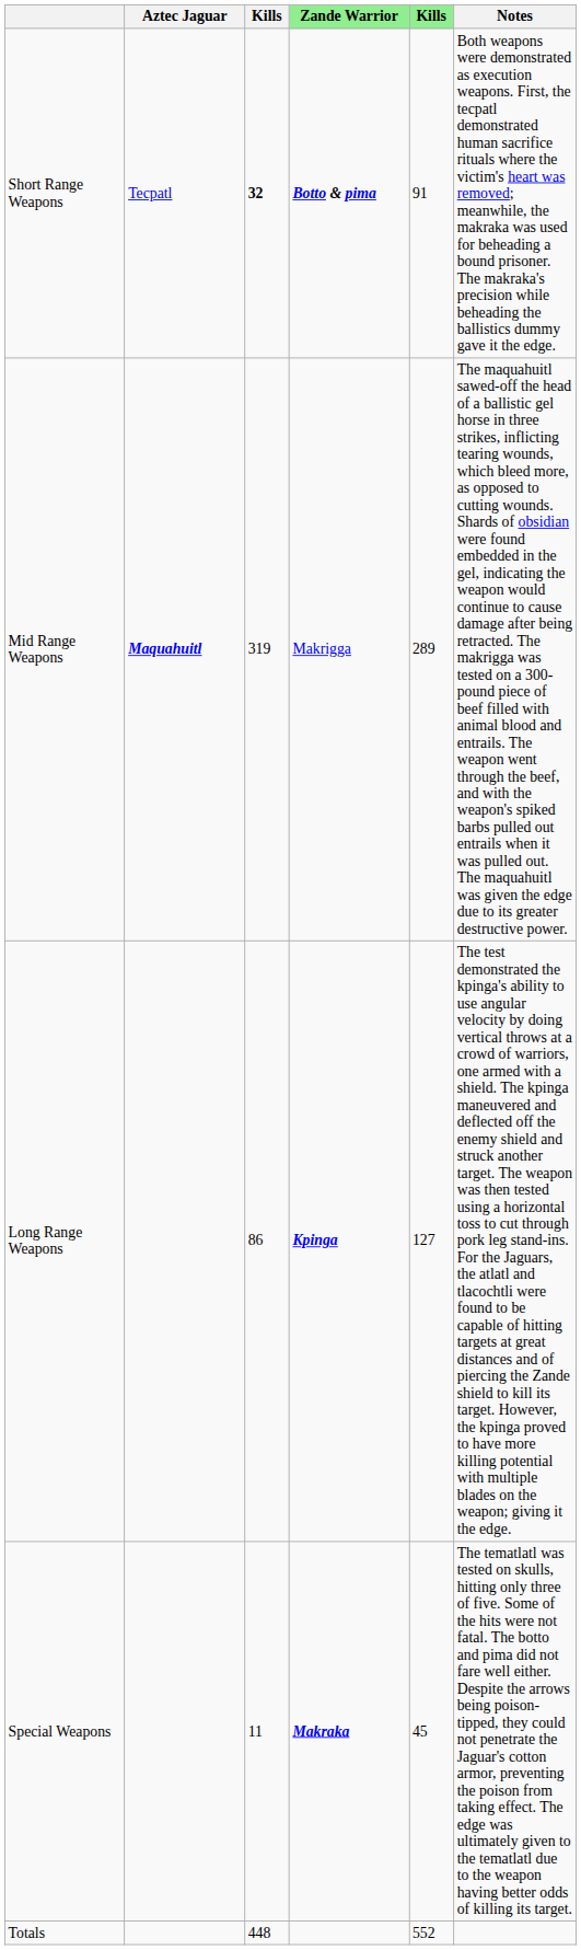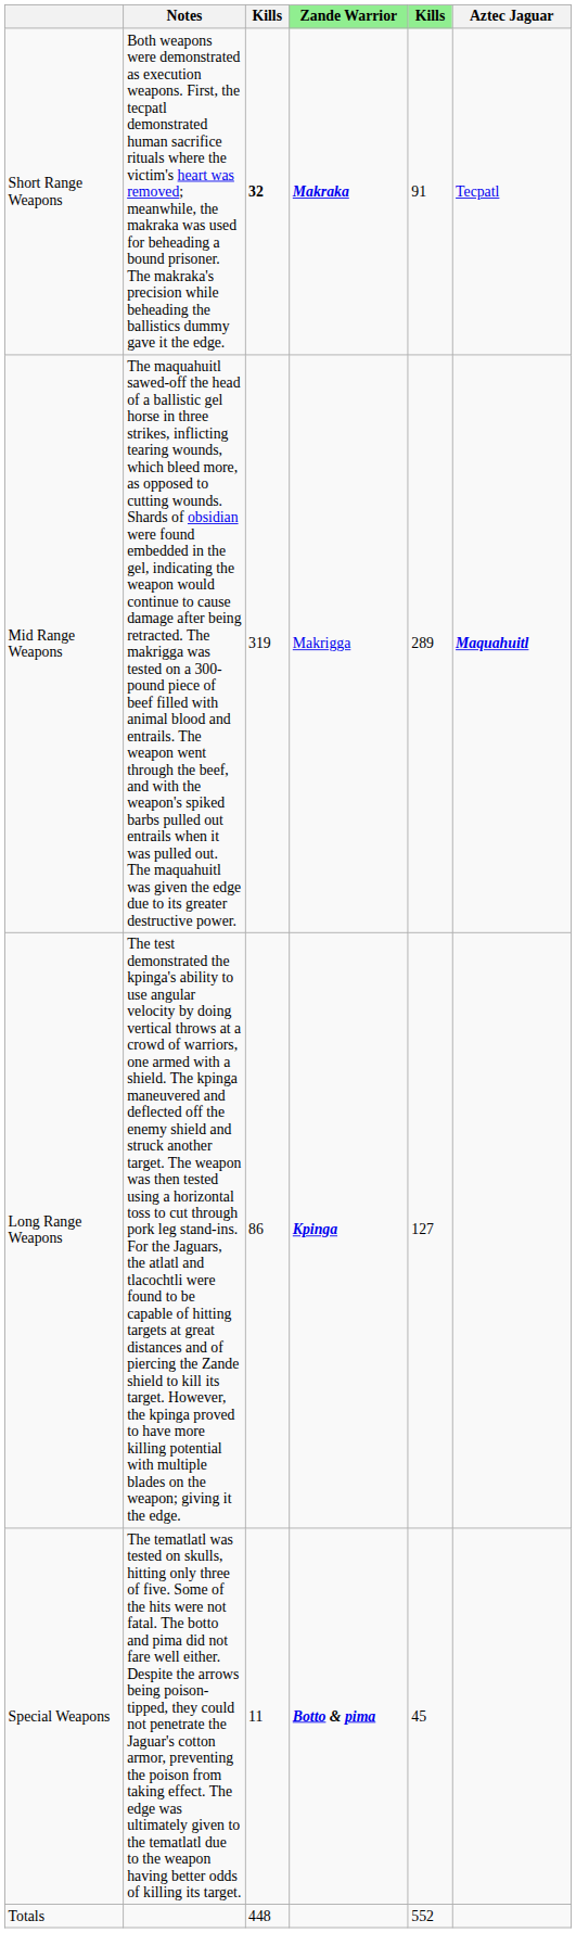 <table class="wikitable unsortable">
 <tr>
 <th width="120"></th>
-<th width="120">Aztec Jaguar</th>
+<th>Notes</th>
 <th width="40">Kills</th>
 <th width="120" style="background:lightgreen">Zande Warrior</th>
 <th width="40" style="background:lightgreen">Kills</th>
-<th>Notes</th>
+<th width="120">Aztec Jaguar</th>
 </tr>
 <tr>
 <td>Short Range Weapons</td>
+<td>Both weapons were demonstrated as execution weapons. First, the tecpatl demonstrated human sacrifice rituals where the victim's <a href='#'>heart was removed</a>; meanwhile, the makraka was used for beheading a bound prisoner. The makraka's precision while beheading the ballistics dummy gave it the edge.</td>
+<td><strong>32</strong></td>
+<td><strong><em><a href='#'>Makraka</a></em></strong></td>
+<td>91</td>
 <td><a href='#'>Tecpatl</a></td>
-<td><strong>32</strong></td>
-<td><strong><em><a href='#'>Botto</a> & <a href='#'>pima</a></em></strong></td>
-<td>91</td>
-<td>Both weapons were demonstrated as execution weapons. First, the tecpatl demonstrated human sacrifice rituals where the victim's <a href='#'>heart was removed</a>; meanwhile, the makraka was used for beheading a bound prisoner. The makraka's precision while beheading the ballistics dummy gave it the edge.</td>
 </tr>
 <tr>
 <td>Mid Range Weapons</td>
-<td><strong><em><a href='#'>Maquahuitl</a></em></strong></td>
+<td>The maquahuitl sawed-off the head of a ballistic gel horse in three strikes, inflicting tearing wounds, which bleed more, as opposed to cutting wounds. Shards of <a href='#'>obsidian</a> were found embedded in the gel, indicating the weapon would continue to cause damage after being retracted. The makrigga was tested on a 300-pound piece of beef filled with animal blood and entrails. The weapon went through the beef, and with the weapon's spiked barbs pulled out entrails when it was pulled out. The maquahuitl was given the edge due to its greater destructive power.</td>
 <td>319</td>
 <td><a href='#'>Makrigga</a></td>
 <td>289</td>
-<td>The maquahuitl sawed-off the head of a ballistic gel horse in three strikes, inflicting tearing wounds, which bleed more, as opposed to cutting wounds. Shards of <a href='#'>obsidian</a> were found embedded in the gel, indicating the weapon would continue to cause damage after being retracted. The makrigga was tested on a 300-pound piece of beef filled with animal blood and entrails. The weapon went through the beef, and with the weapon's spiked barbs pulled out entrails when it was pulled out. The maquahuitl was given the edge due to its greater destructive power.</td>
+<td><strong><em><a href='#'>Maquahuitl</a></em></strong></td>
 </tr>
 <tr>
 <td>Long Range Weapons</td>
-<td></td>
+<td>The test demonstrated the kpinga's ability to use angular velocity by doing vertical throws at a crowd of warriors, one armed with a shield. The kpinga maneuvered and deflected off the enemy shield and struck another target. The weapon was then tested using a horizontal toss to cut through pork leg stand-ins. For the Jaguars, the atlatl and tlacochtli were found to be capable of hitting targets at great distances and of piercing the Zande shield to kill its target. However, the kpinga proved to have more killing potential with multiple blades on the weapon; giving it the edge.</td>
 <td>86</td>
 <td><strong><em><a href='#'>Kpinga</a></em></strong></td>
 <td>127</td>
-<td>The test demonstrated the kpinga's ability to use angular velocity by doing vertical throws at a crowd of warriors, one armed with a shield. The kpinga maneuvered and deflected off the enemy shield and struck another target. The weapon was then tested using a horizontal toss to cut through pork leg stand-ins. For the Jaguars, the atlatl and tlacochtli were found to be capable of hitting targets at great distances and of piercing the Zande shield to kill its target. However, the kpinga proved to have more killing potential with multiple blades on the weapon; giving it the edge.</td>
+<td></td>
 </tr>
 <tr>
 <td>Special Weapons</td>
+<td>The tematlatl was tested on skulls, hitting only three of five. Some of the hits were not fatal. The botto and pima did not fare well either. Despite the arrows being poison-tipped, they could not penetrate the Jaguar's cotton armor, preventing the poison from taking effect. The edge was ultimately given to the tematlatl due to the weapon having better odds of killing its target.</td>
+<td>11</td>
+<td><strong><em><a href='#'>Botto</a> & <a href='#'>pima</a></em></strong></td>
+<td>45</td>
 <td></td>
-<td>11</td>
-<td><strong><em><a href='#'>Makraka</a></em></strong></td>
-<td>45</td>
-<td>The tematlatl was tested on skulls, hitting only three of five. Some of the hits were not fatal. The botto and pima did not fare well either. Despite the arrows being poison-tipped, they could not penetrate the Jaguar's cotton armor, preventing the poison from taking effect. The edge was ultimately given to the tematlatl due to the weapon having better odds of killing its target.</td>
 </tr>
 <tr>
 <td>Totals</td>
 <td></td>
 <td>448</td>
 <td></td>
 <td>552</td>
 <td></td>
 </tr>
 </table>
